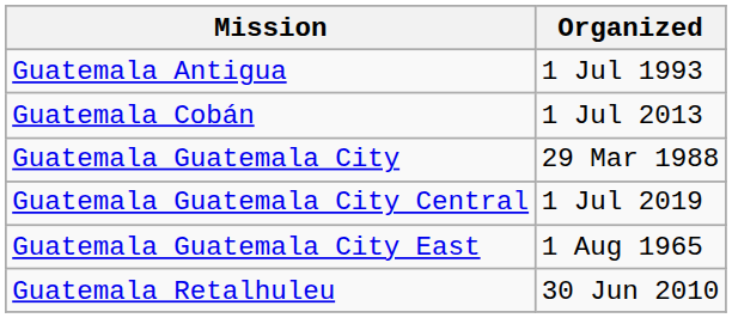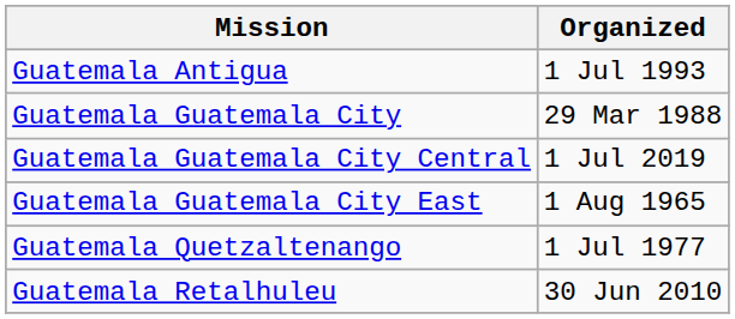 <table class="wikitable sortable">
 <tr>
 <th>Mission</th>
 <th data-sort-type=date>Organized</th>
 </tr>
 <tr>
 <td><a href='#'>Guatemala Antigua</a></td>
 <td>1 Jul 1993</td>
-</tr>
-<tr>
-<td><a href='#'>Guatemala Cobán</a></td>
-<td>1 Jul 2013</td>
 </tr>
 <tr>
 <td><a href='#'>Guatemala Guatemala City</a></td>
 <td>29 Mar 1988</td>
 </tr>
 <tr>
 <td><a href='#'>Guatemala Guatemala City Central</a></td>
 <td>1 Jul 2019</td>
 </tr>
 <tr>
 <td><a href='#'>Guatemala Guatemala City East</a></td>
 <td>1 Aug 1965</td>
 </tr>
 <tr>
+<td><a href='#'>Guatemala Quetzaltenango</a></td>
+<td>1 Jul 1977</td>
+</tr>
+<tr>
 <td><a href='#'>Guatemala Retalhuleu</a></td>
 <td>30 Jun 2010</td>
 </tr>
 </table>
